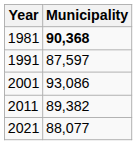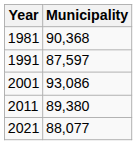 <table class=wikitable>
 <tr>
 <th>Year</th>
 <th>Municipality</th>
 </tr>
 <tr>
 <td>1981</td>
-<td><strong>90,368</strong></td>
+<td>90,368</td>
 </tr>
 <tr>
 <td>1991</td>
 <td>87,597</td>
 </tr>
 <tr>
 <td>2001</td>
 <td>93,086</td>
 </tr>
 <tr>
 <td>2011</td>
-<td>89,382</td>
+<td>89,380</td>
 </tr>
 <tr>
 <td>2021</td>
 <td>88,077</td>
 </tr>
 </table>
